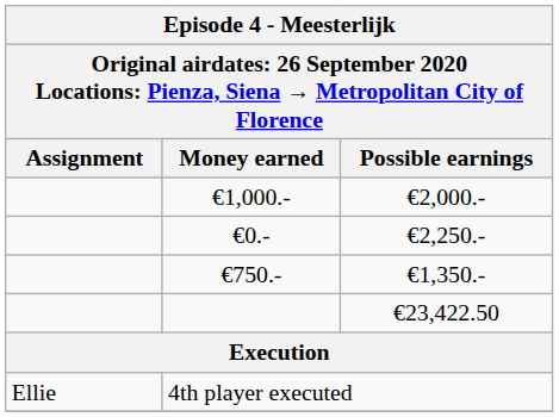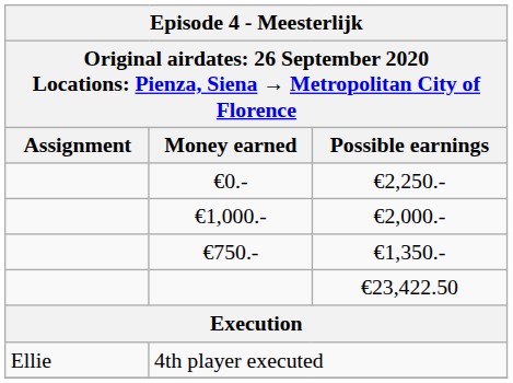 <table class="wikitable" align="right" style="font-size: 95%; margin: 10px; width:40%">
 <tr>
 <th colspan=3>Episode 4 - Meesterlijk</th>
 </tr>
 <tr>
 <th colspan=3>Original airdates: 26 September 2020<br>Locations: <a href='#'>Pienza, Siena</a> → <a href='#'>Metropolitan City of Florence</a></th>
 </tr>
 <tr>
 <th>Assignment</th>
 <th>Money earned</th>
 <th>Possible earnings</th>
 </tr>
 <tr>
 <td></td>
-<td align="center">€1,000.-</td>
-<td align="center">€2,000.-</td>
+<td align="center">€0.-</td>
+<td align="center">€2,250.-</td>
 </tr>
 <tr>
 <td></td>
-<td align="center">€0.-</td>
-<td align="center">€2,250.-</td>
+<td align="center">€1,000.-</td>
+<td align="center">€2,000.-</td>
 </tr>
 <tr>
 <td></td>
 <td align="center">€750.-</td>
 <td align="center">€1,350.-</td>
 </tr>
 <tr>
 <td><strong></strong></td>
 <td align="center"><strong></strong></td>
 <td align="center">€23,422.50</td>
 </tr>
 <tr>
 <th colspan=3>Execution</th>
 </tr>
 <tr>
 <td>Ellie</td>
 <td colspan=2>4th player executed</td>
 </tr>
 <tr>
 </tr>
 </table>
